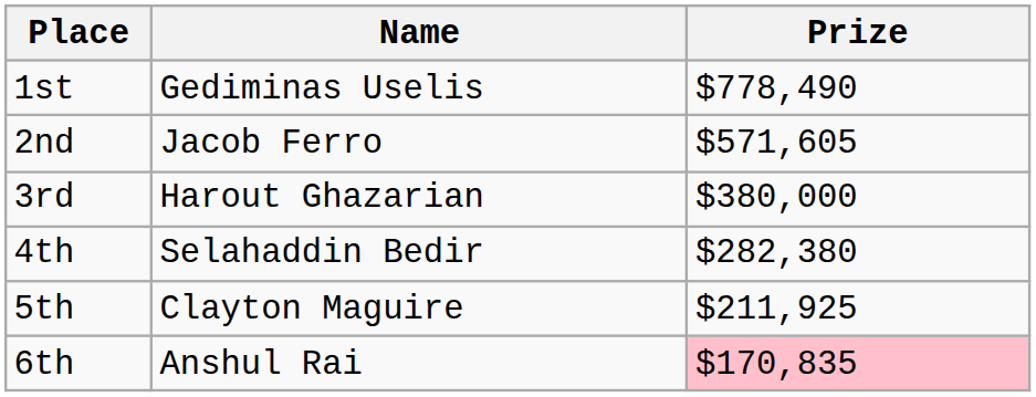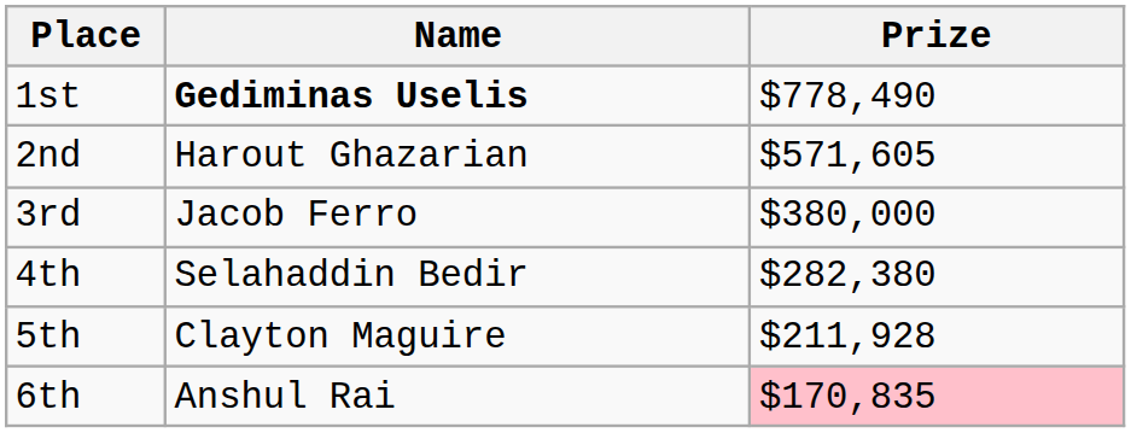 <table class="wikitable">
 <tr>
 <th style="width:50px;">Place</th>
 <th style="width:200px;">Name</th>
 <th style="width:125px;">Prize</th>
 </tr>
 <tr>
 <td>1st</td>
-<td> Gediminas Uselis</td>
+<td><strong> Gediminas Uselis</strong></td>
 <td>$778,490</td>
 </tr>
 <tr>
 <td>2nd</td>
-<td> Jacob Ferro</td>
+<td> Harout Ghazarian</td>
 <td>$571,605</td>
 </tr>
 <tr>
 <td>3rd</td>
-<td> Harout Ghazarian</td>
+<td> Jacob Ferro</td>
 <td>$380,000</td>
 </tr>
 <tr>
 <td>4th</td>
 <td> Selahaddin Bedir</td>
 <td>$282,380</td>
 </tr>
 <tr>
 <td>5th</td>
 <td> Clayton Maguire</td>
-<td>$211,925</td>
+<td>$211,928</td>
 </tr>
 <tr>
 <td>6th</td>
 <td> Anshul Rai</td>
 <td style="background: pink;">$170,835</td>
 </tr>
 </table>
